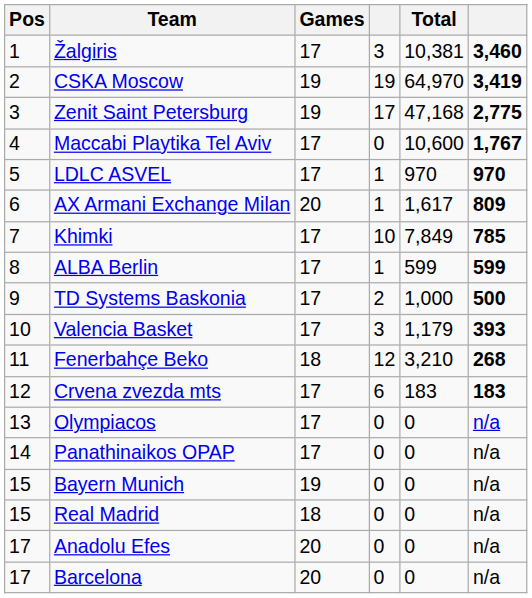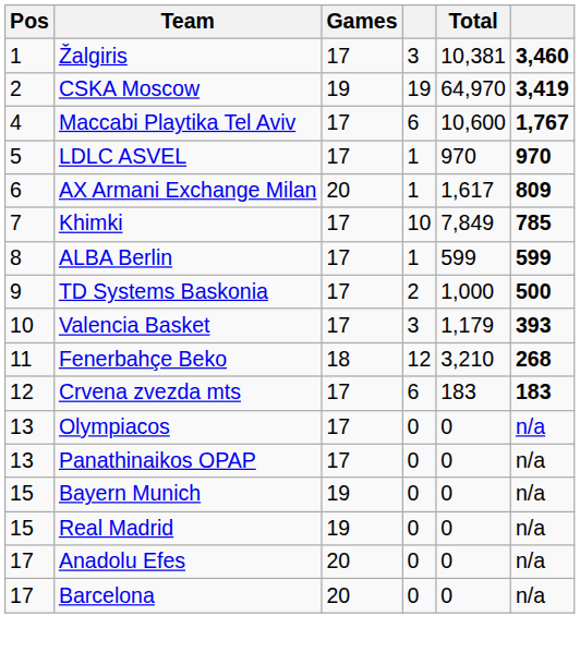 <table class="wikitable">
 <tr>
 <th>Pos</th>
 <th>Team</th>
 <th>Games</th>
 <th></th>
 <th>Total</th>
 <th></th>
 </tr>
 <tr>
 <td>1</td>
 <td> <a href='#'>Žalgiris</a></td>
 <td>17</td>
 <td>3</td>
 <td>10,381</td>
 <td><strong>3,460</strong></td>
 </tr>
 <tr>
 <td>2</td>
 <td> <a href='#'>CSKA Moscow</a></td>
 <td>19</td>
 <td>19</td>
 <td>64,970</td>
 <td><strong>3,419</strong></td>
 </tr>
 <tr>
-<td>3</td>
-<td> <a href='#'>Zenit Saint Petersburg</a></td>
-<td>19</td>
-<td>17</td>
-<td>47,168</td>
-<td><strong>2,775</strong></td>
-</tr>
-<tr>
 <td>4</td>
 <td> <a href='#'>Maccabi Playtika Tel Aviv</a></td>
 <td>17</td>
-<td>0</td>
+<td>6</td>
 <td>10,600</td>
 <td><strong>1,767</strong></td>
 </tr>
 <tr>
 <td>5</td>
 <td> <a href='#'>LDLC ASVEL</a></td>
 <td>17</td>
 <td>1</td>
 <td>970</td>
 <td><strong>970</strong></td>
 </tr>
 <tr>
 <td>6</td>
 <td> <a href='#'>AX Armani Exchange Milan</a></td>
 <td>20</td>
 <td>1</td>
 <td>1,617</td>
 <td><strong>809</strong></td>
 </tr>
 <tr>
 <td>7</td>
 <td> <a href='#'>Khimki</a></td>
 <td>17</td>
 <td>10</td>
 <td>7,849</td>
 <td><strong>785</strong></td>
 </tr>
 <tr>
 <td>8</td>
 <td> <a href='#'>ALBA Berlin</a></td>
 <td>17</td>
 <td>1</td>
 <td>599</td>
 <td><strong>599</strong></td>
 </tr>
 <tr>
 <td>9</td>
 <td> <a href='#'>TD Systems Baskonia</a></td>
 <td>17</td>
 <td>2</td>
 <td>1,000</td>
 <td><strong>500</strong></td>
 </tr>
 <tr>
 <td>10</td>
 <td> <a href='#'>Valencia Basket</a></td>
 <td>17</td>
 <td>3</td>
 <td>1,179</td>
 <td><strong>393</strong></td>
 </tr>
 <tr>
 <td>11</td>
 <td> <a href='#'>Fenerbahçe Beko</a></td>
 <td>18</td>
 <td>12</td>
 <td>3,210</td>
 <td><strong>268</strong></td>
 </tr>
 <tr>
 <td>12</td>
 <td> <a href='#'>Crvena zvezda mts</a></td>
 <td>17</td>
 <td>6</td>
 <td>183</td>
 <td><strong>183</strong></td>
 </tr>
 <tr>
 <td>13</td>
 <td> <a href='#'>Olympiacos</a></td>
 <td>17</td>
 <td>0</td>
 <td>0</td>
 <td><a href='#'>n/a</a></td>
 </tr>
 <tr>
-<td>14</td>
+<td>13</td>
 <td> <a href='#'>Panathinaikos OPAP</a></td>
 <td>17</td>
 <td>0</td>
 <td>0</td>
 <td>n/a</td>
 </tr>
 <tr>
 <td>15</td>
 <td> <a href='#'>Bayern Munich</a></td>
 <td>19</td>
 <td>0</td>
 <td>0</td>
 <td>n/a</td>
 </tr>
 <tr>
 <td>15</td>
 <td> <a href='#'>Real Madrid</a></td>
-<td>18</td>
+<td>19</td>
 <td>0</td>
 <td>0</td>
 <td>n/a</td>
 </tr>
 <tr>
 <td>17</td>
 <td> <a href='#'>Anadolu Efes</a></td>
 <td>20</td>
 <td>0</td>
 <td>0</td>
 <td>n/a</td>
 </tr>
 <tr>
 <td>17</td>
 <td> <a href='#'>Barcelona</a></td>
 <td>20</td>
 <td>0</td>
 <td>0</td>
 <td>n/a</td>
 </tr>
 </table>
